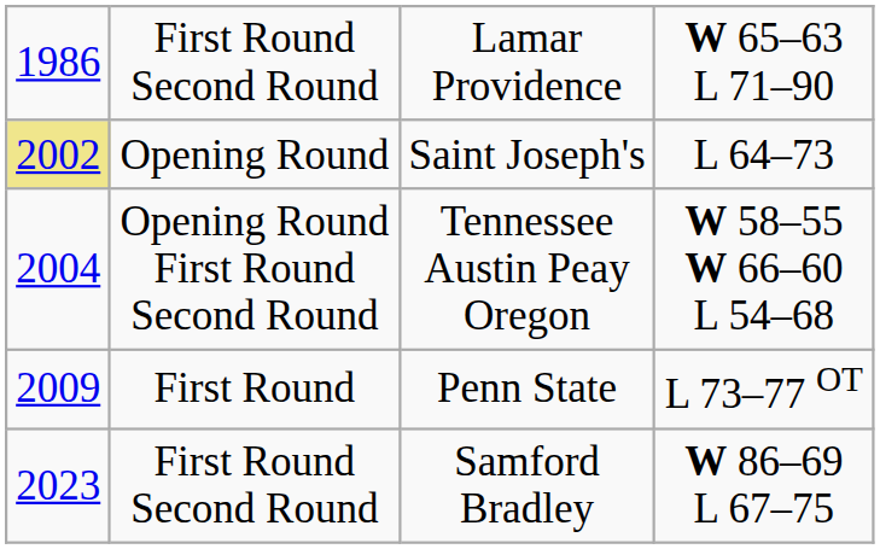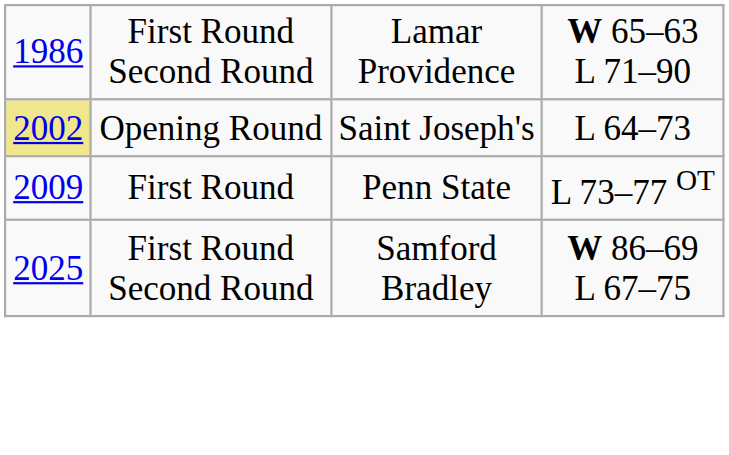 <table class="wikitable">
 <tr align="center">
 <td><a href='#'>1986</a></td>
 <td>First Round<br>Second Round</td>
 <td>Lamar<br>Providence</td>
 <td><strong>W</strong> 65–63<br>L 71–90</td>
 </tr>
 <tr align="center">
 <td style="background: khaki;"><a href='#'>2002</a></td>
 <td>Opening Round</td>
 <td>Saint Joseph's</td>
 <td>L 64–73</td>
 </tr>
 <tr align="center">
-<td><a href='#'>2004</a></td>
-<td>Opening Round<br>First Round<br>Second Round</td>
-<td>Tennessee<br>Austin Peay<br>Oregon</td>
-<td><strong>W</strong> 58–55<br><strong>W</strong> 66–60<br>L 54–68</td>
-</tr>
-<tr align="center">
 <td><a href='#'>2009</a></td>
 <td>First Round</td>
 <td>Penn State</td>
 <td>L 73–77 <sup>OT</sup></td>
 </tr>
 <tr align="center">
-<td><a href='#'>2023</a></td>
+<td><a href='#'>2025</a></td>
 <td>First Round<br>Second Round</td>
 <td>Samford<br> Bradley</td>
 <td><strong>W</strong> 86–69<br> L 67–75</td>
 </tr>
 </table>
